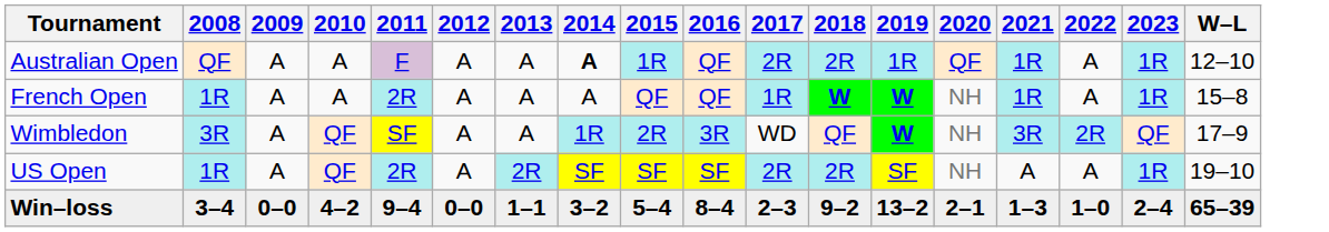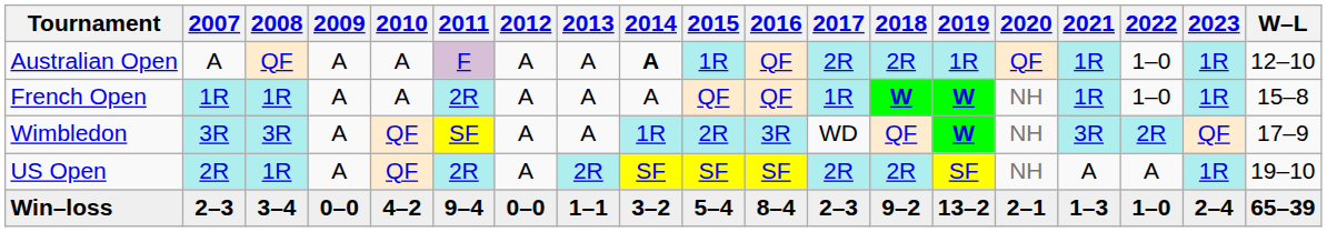 <table class=wikitable style=text-align:center>
 <tr>
 <th>Tournament</th>
+<th><a href='#'>2007</a></th>
 <th><a href='#'>2008</a></th>
 <th><a href='#'>2009</a></th>
 <th><a href='#'>2010</a></th>
 <th><a href='#'>2011</a></th>
 <th><a href='#'>2012</a></th>
 <th><a href='#'>2013</a></th>
 <th><a href='#'>2014</a></th>
 <th><a href='#'>2015</a></th>
 <th><a href='#'>2016</a></th>
 <th><a href='#'>2017</a></th>
 <th><a href='#'>2018</a></th>
 <th><a href='#'>2019</a></th>
 <th><a href='#'>2020</a></th>
 <th><a href='#'>2021</a></th>
 <th><a href='#'>2022</a></th>
 <th><a href='#'>2023</a></th>
 <th>W–L</th>
 </tr>
 <tr>
 <td align=left><a href='#'>Australian Open</a></td>
+<td>A</td>
 <td bgcolor=#ffebcd><a href='#'>QF</a></td>
 <td>A</td>
 <td>A</td>
 <td bgcolor=#d8bfd8><a href='#'>F</a></td>
 <td>A</td>
 <td>A</td>
 <td><strong>A</strong></td>
 <td bgcolor=#afeeee><a href='#'>1R</a></td>
 <td bgcolor=#ffebcd><a href='#'>QF</a></td>
 <td bgcolor=#afeeee><a href='#'>2R</a></td>
 <td bgcolor=#afeeee><a href='#'>2R</a></td>
 <td bgcolor=#afeeee><a href='#'>1R</a></td>
 <td bgcolor=#ffebcd><a href='#'>QF</a></td>
 <td bgcolor=#afeeee><a href='#'>1R</a></td>
-<td>A</td>
+<td>1–0</td>
 <td bgcolor=#afeeee><a href='#'>1R</a></td>
 <td>12–10</td>
 </tr>
 <tr>
 <td align=left><a href='#'>French Open</a></td>
+<td bgcolor=afeeee><a href='#'>1R</a></td>
 <td bgcolor=afeeee><a href='#'>1R</a></td>
 <td>A</td>
 <td>A</td>
 <td bgcolor=afeeee><a href='#'>2R</a></td>
 <td>A</td>
 <td>A</td>
 <td>A</td>
 <td bgcolor=ffebcd><a href='#'>QF</a></td>
 <td bgcolor=ffebcd><a href='#'>QF</a></td>
 <td bgcolor=afeeee><a href='#'>1R</a></td>
 <td bgcolor=lime><a href='#'><strong>W</strong></a></td>
 <td bgcolor=lime><a href='#'><strong>W</strong></a></td>
 <td style=color:#767676>NH</td>
 <td bgcolor=afeeee><a href='#'>1R</a></td>
-<td>A</td>
+<td>1–0</td>
 <td bgcolor=afeeee><a href='#'>1R</a></td>
 <td>15–8</td>
 </tr>
 <tr>
 <td align=left><a href='#'>Wimbledon</a></td>
+<td bgcolor=#afeeee><a href='#'>3R</a></td>
 <td bgcolor=#afeeee><a href='#'>3R</a></td>
 <td>A</td>
 <td bgcolor=#ffebcd><a href='#'>QF</a></td>
 <td bgcolor=yellow><a href='#'>SF</a></td>
 <td>A</td>
 <td>A</td>
 <td bgcolor=#afeeee><a href='#'>1R</a></td>
 <td bgcolor=#afeeee><a href='#'>2R</a></td>
 <td bgcolor=#afeeee><a href='#'>3R</a></td>
 <td>WD</td>
 <td bgcolor=#ffebcd><a href='#'>QF</a></td>
 <td bgcolor=lime><a href='#'><strong>W</strong></a></td>
 <td style=color:#767676>NH</td>
 <td bgcolor=#afeeee><a href='#'>3R</a></td>
 <td bgcolor=#afeeee><a href='#'>2R</a></td>
 <td bgcolor=#ffebcd><a href='#'>QF</a></td>
 <td>17–9</td>
 </tr>
 <tr>
 <td align=left><a href='#'>US Open</a></td>
+<td bgcolor=#afeeee><a href='#'>2R</a></td>
 <td bgcolor=#afeeee><a href='#'>1R</a></td>
 <td>A</td>
 <td bgcolor=#ffebcd><a href='#'>QF</a></td>
 <td bgcolor=#afeeee><a href='#'>2R</a></td>
 <td>A</td>
 <td bgcolor=#afeeee><a href='#'>2R</a></td>
 <td bgcolor=yellow><a href='#'>SF</a></td>
 <td bgcolor=yellow><a href='#'>SF</a></td>
 <td bgcolor=yellow><a href='#'>SF</a></td>
 <td bgcolor=#afeeee><a href='#'>2R</a></td>
 <td bgcolor=#afeeee><a href='#'>2R</a></td>
 <td bgcolor=yellow><a href='#'>SF</a></td>
 <td style=color:#767676>NH</td>
 <td>A</td>
 <td>A</td>
 <td bgcolor=#afeeee><a href='#'>1R</a></td>
 <td>19–10</td>
 </tr>
 <tr style=background:#efefef;font-weight:bold>
 <td style=text-align:left>Win–loss</td>
+<td>2–3</td>
 <td>3–4</td>
 <td>0–0</td>
 <td>4–2</td>
 <td>9–4</td>
 <td>0–0</td>
 <td>1–1</td>
 <td>3–2</td>
 <td>5–4</td>
 <td>8–4</td>
 <td>2–3</td>
 <td>9–2</td>
 <td>13–2</td>
 <td>2–1</td>
 <td>1–3</td>
 <td>1–0</td>
 <td>2–4</td>
 <td>65–39</td>
 </tr>
 </table>
